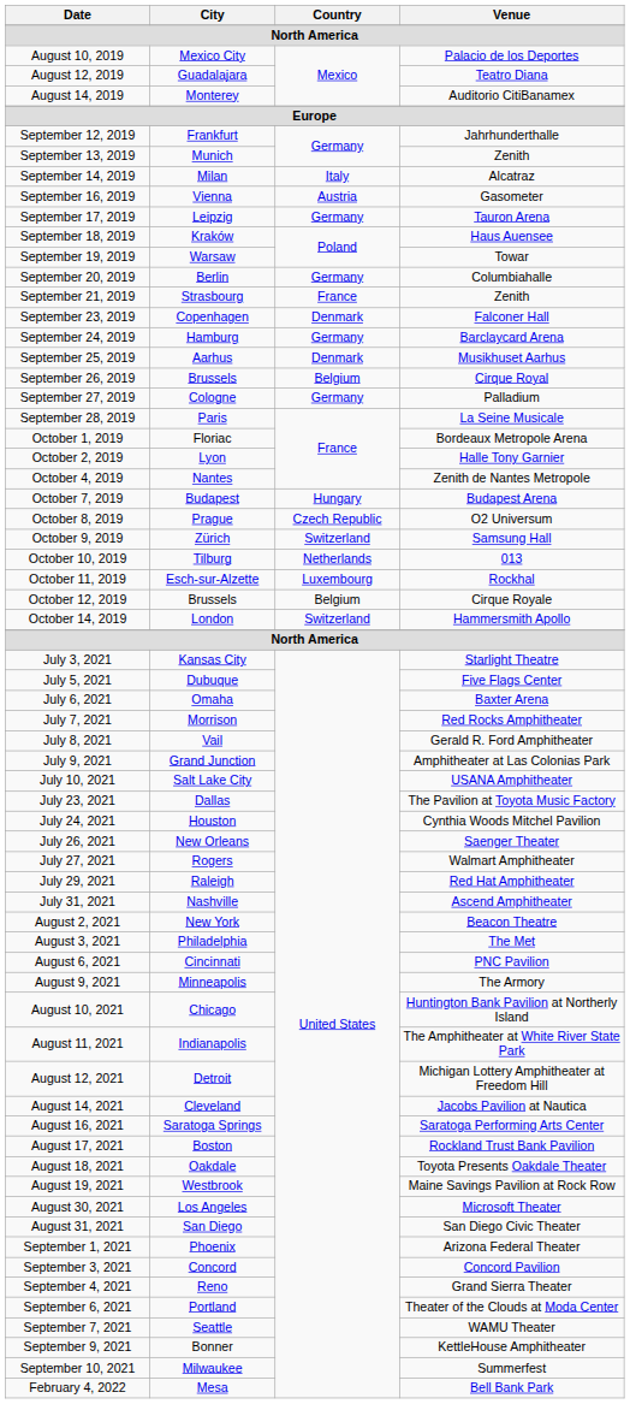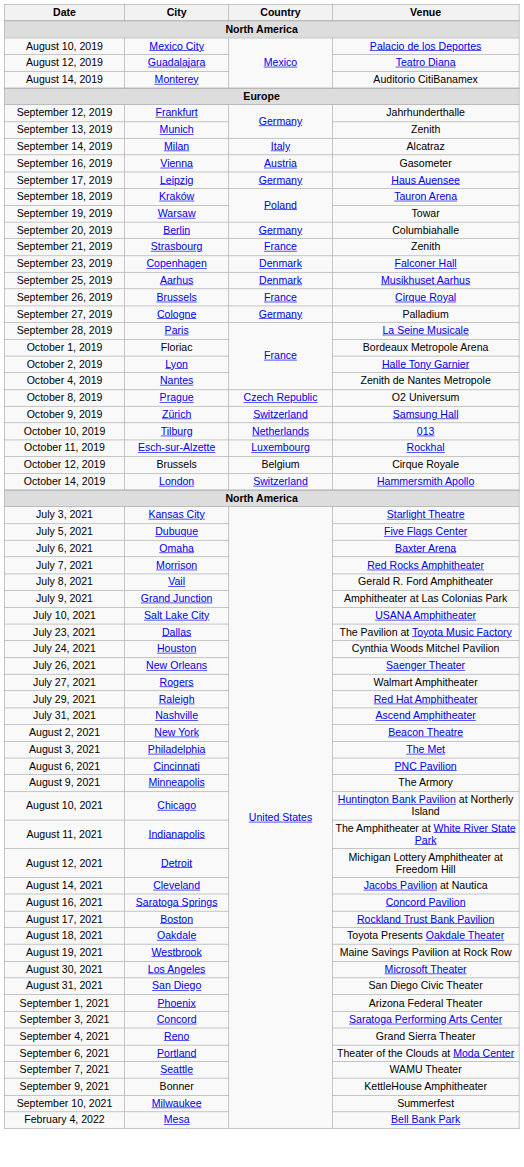 <table class="wikitable" style="text-align:center;">
 <tr>
 <th width="175">Date</th>
 <th width="150">City</th>
 <th width="150">Country</th>
 <th width="275">Venue</th>
 </tr>
 <tr>
 </tr>
 <tr style="background:#ddd;">
 <td colspan="4"><strong>North America</strong></td>
 </tr>
 <tr>
 <td>August 10, 2019</td>
 <td><a href='#'>Mexico City</a></td>
 <td rowspan="3"><a href='#'>Mexico</a></td>
 <td><a href='#'>Palacio de los Deportes</a></td>
 </tr>
 <tr>
 <td>August 12, 2019</td>
 <td><a href='#'>Guadalajara</a></td>
 <td><a href='#'>Teatro Diana</a></td>
 </tr>
 <tr>
 <td>August 14, 2019</td>
 <td><a href='#'>Monterey</a></td>
 <td>Auditorio CitiBanamex</td>
 </tr>
 <tr>
 </tr>
 <tr style="background:#ddd;">
 <td colspan="4"><strong>Europe</strong></td>
 </tr>
 <tr>
 <td>September 12, 2019</td>
 <td><a href='#'>Frankfurt</a></td>
 <td rowspan="2"><a href='#'>Germany</a></td>
 <td>Jahrhunderthalle</td>
 </tr>
 <tr>
 <td>September 13, 2019</td>
 <td><a href='#'>Munich</a></td>
 <td>Zenith</td>
 </tr>
 <tr>
 <td>September 14, 2019</td>
 <td><a href='#'>Milan</a></td>
 <td><a href='#'>Italy</a></td>
 <td>Alcatraz</td>
 </tr>
 <tr>
 <td>September 16, 2019</td>
 <td><a href='#'>Vienna</a></td>
 <td><a href='#'>Austria</a></td>
 <td>Gasometer</td>
 </tr>
 <tr>
 <td>September 17, 2019</td>
 <td><a href='#'>Leipzig</a></td>
 <td><a href='#'>Germany</a></td>
-<td><a href='#'>Tauron Arena</a></td>
+<td><a href='#'>Haus Auensee</a></td>
 </tr>
 <tr>
 <td>September 18, 2019</td>
 <td><a href='#'>Kraków</a></td>
 <td rowspan="2"><a href='#'>Poland</a></td>
-<td><a href='#'>Haus Auensee</a></td>
+<td><a href='#'>Tauron Arena</a></td>
 </tr>
 <tr>
 <td>September 19, 2019</td>
 <td><a href='#'>Warsaw</a></td>
 <td>Towar</td>
 </tr>
 <tr>
 <td>September 20, 2019</td>
 <td><a href='#'>Berlin</a></td>
 <td><a href='#'>Germany</a></td>
 <td>Columbiahalle</td>
 </tr>
 <tr>
 <td>September 21, 2019</td>
 <td><a href='#'>Strasbourg</a></td>
 <td><a href='#'>France</a></td>
 <td>Zenith</td>
 </tr>
 <tr>
 <td>September 23, 2019</td>
 <td><a href='#'>Copenhagen</a></td>
 <td><a href='#'>Denmark</a></td>
 <td><a href='#'>Falconer Hall</a></td>
 </tr>
 <tr>
-<td>September 24, 2019</td>
-<td><a href='#'>Hamburg</a></td>
-<td><a href='#'>Germany</a></td>
-<td><a href='#'>Barclaycard Arena</a></td>
-</tr>
-<tr>
 <td>September 25, 2019</td>
 <td><a href='#'>Aarhus</a></td>
 <td><a href='#'>Denmark</a></td>
 <td><a href='#'>Musikhuset Aarhus</a></td>
 </tr>
 <tr>
 <td>September 26, 2019</td>
 <td><a href='#'>Brussels</a></td>
-<td><a href='#'>Belgium</a></td>
+<td><a href='#'>France</a></td>
 <td><a href='#'>Cirque Royal</a></td>
 </tr>
 <tr>
 <td>September 27, 2019</td>
 <td><a href='#'>Cologne</a></td>
 <td><a href='#'>Germany</a></td>
 <td>Palladium</td>
 </tr>
 <tr>
 <td>September 28, 2019</td>
 <td><a href='#'>Paris</a></td>
 <td rowspan="4"><a href='#'>France</a></td>
 <td><a href='#'>La Seine Musicale</a></td>
 </tr>
 <tr>
 <td>October 1, 2019</td>
 <td>Floriac</td>
 <td>Bordeaux Metropole Arena</td>
 </tr>
 <tr>
 <td>October 2, 2019</td>
 <td><a href='#'>Lyon</a></td>
 <td><a href='#'>Halle Tony Garnier</a></td>
 </tr>
 <tr>
 <td>October 4, 2019</td>
 <td><a href='#'>Nantes</a></td>
 <td>Zenith de Nantes Metropole</td>
-</tr>
-<tr>
-<td>October 7, 2019</td>
-<td><a href='#'>Budapest</a></td>
-<td><a href='#'>Hungary</a></td>
-<td><a href='#'>Budapest Arena</a></td>
 </tr>
 <tr>
 <td>October 8, 2019</td>
 <td><a href='#'>Prague</a></td>
 <td><a href='#'>Czech Republic</a></td>
 <td>O2 Universum</td>
 </tr>
 <tr>
 <td>October 9, 2019</td>
 <td><a href='#'>Zürich</a></td>
 <td><a href='#'>Switzerland</a></td>
 <td><a href='#'>Samsung Hall</a></td>
 </tr>
 <tr>
 <td>October 10, 2019</td>
 <td><a href='#'>Tilburg</a></td>
 <td><a href='#'>Netherlands</a></td>
 <td><a href='#'>013</a></td>
 </tr>
 <tr>
 <td>October 11, 2019</td>
 <td><a href='#'>Esch-sur-Alzette</a></td>
 <td><a href='#'>Luxembourg</a></td>
 <td><a href='#'>Rockhal</a></td>
 </tr>
 <tr>
 <td>October 12, 2019</td>
 <td>Brussels</td>
 <td>Belgium</td>
 <td>Cirque Royale</td>
 </tr>
 <tr>
 <td>October 14, 2019</td>
 <td><a href='#'>London</a></td>
 <td><a href='#'>Switzerland</a></td>
 <td><a href='#'>Hammersmith Apollo</a></td>
 </tr>
 <tr>
 </tr>
 <tr style="background:#ddd;">
 <td colspan="4"><strong>North America</strong></td>
 </tr>
 <tr>
 <td>July 3, 2021</td>
 <td><a href='#'>Kansas City</a></td>
 <td rowspan="36"><a href='#'>United States</a></td>
 <td><a href='#'>Starlight Theatre</a></td>
 </tr>
 <tr>
 <td>July 5, 2021</td>
 <td><a href='#'>Dubuque</a></td>
 <td><a href='#'>Five Flags Center</a></td>
 </tr>
 <tr>
 <td>July 6, 2021</td>
 <td><a href='#'>Omaha</a></td>
 <td><a href='#'>Baxter Arena</a></td>
 </tr>
 <tr>
 <td>July 7, 2021</td>
 <td><a href='#'>Morrison</a></td>
 <td><a href='#'>Red Rocks Amphitheater</a></td>
 </tr>
 <tr>
 <td>July 8, 2021</td>
 <td><a href='#'>Vail</a></td>
 <td>Gerald R. Ford Amphitheater</td>
 </tr>
 <tr>
 <td>July 9, 2021</td>
 <td><a href='#'>Grand Junction</a></td>
 <td>Amphitheater at Las Colonias Park</td>
 </tr>
 <tr>
 <td>July 10, 2021</td>
 <td><a href='#'>Salt Lake City</a></td>
 <td><a href='#'>USANA  Amphitheater</a></td>
 </tr>
 <tr>
 <td>July 23, 2021</td>
 <td><a href='#'>Dallas</a></td>
 <td>The Pavilion at <a href='#'>Toyota Music Factory</a></td>
 </tr>
 <tr>
 <td>July 24, 2021</td>
 <td><a href='#'>Houston</a></td>
 <td>Cynthia Woods Mitchel Pavilion</td>
 </tr>
 <tr>
 <td>July 26, 2021</td>
 <td><a href='#'>New Orleans</a></td>
 <td><a href='#'>Saenger Theater</a></td>
 </tr>
 <tr>
 <td>July 27, 2021</td>
 <td><a href='#'>Rogers</a></td>
 <td>Walmart Amphitheater</td>
 </tr>
 <tr>
 <td>July 29, 2021</td>
 <td><a href='#'>Raleigh</a></td>
 <td><a href='#'>Red Hat Amphitheater</a></td>
 </tr>
 <tr>
 <td>July 31, 2021</td>
 <td><a href='#'>Nashville</a></td>
 <td><a href='#'>Ascend Amphitheater</a></td>
 </tr>
 <tr>
 <td>August 2, 2021</td>
 <td><a href='#'>New York</a></td>
 <td><a href='#'>Beacon Theatre</a></td>
 </tr>
 <tr>
 <td>August 3, 2021</td>
 <td><a href='#'>Philadelphia</a></td>
 <td><a href='#'>The Met</a></td>
 </tr>
 <tr>
 <td>August 6, 2021</td>
 <td><a href='#'>Cincinnati</a></td>
 <td><a href='#'>PNC Pavilion</a></td>
 </tr>
 <tr>
 <td>August 9, 2021</td>
 <td><a href='#'>Minneapolis</a></td>
 <td>The Armory</td>
 </tr>
 <tr>
 <td>August 10, 2021</td>
 <td><a href='#'>Chicago</a></td>
 <td><a href='#'>Huntington Bank Pavilion</a> at Northerly Island</td>
 </tr>
 <tr>
 <td>August 11, 2021</td>
 <td><a href='#'>Indianapolis</a></td>
 <td>The Amphitheater at <a href='#'>White River State Park</a></td>
 </tr>
 <tr>
 <td>August 12, 2021</td>
 <td><a href='#'>Detroit</a></td>
 <td>Michigan Lottery Amphitheater at Freedom Hill</td>
 </tr>
 <tr>
 <td>August 14, 2021</td>
 <td><a href='#'>Cleveland</a></td>
 <td><a href='#'>Jacobs Pavilion</a> at Nautica</td>
 </tr>
 <tr>
 <td>August 16, 2021</td>
 <td><a href='#'>Saratoga Springs</a></td>
-<td><a href='#'>Saratoga Performing Arts Center</a></td>
+<td><a href='#'>Concord Pavilion</a></td>
 </tr>
 <tr>
 <td>August 17, 2021</td>
 <td><a href='#'>Boston</a></td>
 <td><a href='#'>Rockland Trust Bank Pavilion</a></td>
 </tr>
 <tr>
 <td>August 18, 2021</td>
 <td><a href='#'>Oakdale</a></td>
 <td>Toyota Presents <a href='#'>Oakdale Theater</a></td>
 </tr>
 <tr>
 <td>August 19, 2021</td>
 <td><a href='#'>Westbrook</a></td>
 <td>Maine Savings Pavilion at Rock Row</td>
 </tr>
 <tr>
 <td>August 30, 2021</td>
 <td><a href='#'>Los Angeles</a></td>
 <td><a href='#'>Microsoft Theater</a></td>
 </tr>
 <tr>
 <td>August 31, 2021</td>
 <td><a href='#'>San Diego</a></td>
 <td>San Diego Civic Theater</td>
 </tr>
 <tr>
 <td>September 1, 2021</td>
 <td><a href='#'>Phoenix</a></td>
 <td>Arizona Federal Theater</td>
 </tr>
 <tr>
 <td>September 3, 2021</td>
 <td><a href='#'>Concord</a></td>
-<td><a href='#'>Concord Pavilion</a></td>
+<td><a href='#'>Saratoga Performing Arts Center</a></td>
 </tr>
 <tr>
 <td>September 4, 2021</td>
 <td><a href='#'>Reno</a></td>
 <td>Grand Sierra Theater</td>
 </tr>
 <tr>
 <td>September 6, 2021</td>
 <td><a href='#'>Portland</a></td>
 <td>Theater of the Clouds at <a href='#'>Moda Center</a></td>
 </tr>
 <tr>
 <td>September 7, 2021</td>
 <td><a href='#'>Seattle</a></td>
 <td>WAMU Theater</td>
 </tr>
 <tr>
 <td>September 9, 2021</td>
 <td>Bonner</td>
 <td>KettleHouse Amphitheater</td>
 </tr>
 <tr>
 <td>September 10, 2021</td>
 <td><a href='#'>Milwaukee</a></td>
 <td>Summerfest</td>
 </tr>
 <tr>
 <td>February 4, 2022</td>
 <td><a href='#'>Mesa</a></td>
 <td><a href='#'>Bell Bank Park</a></td>
 </tr>
 </table>
